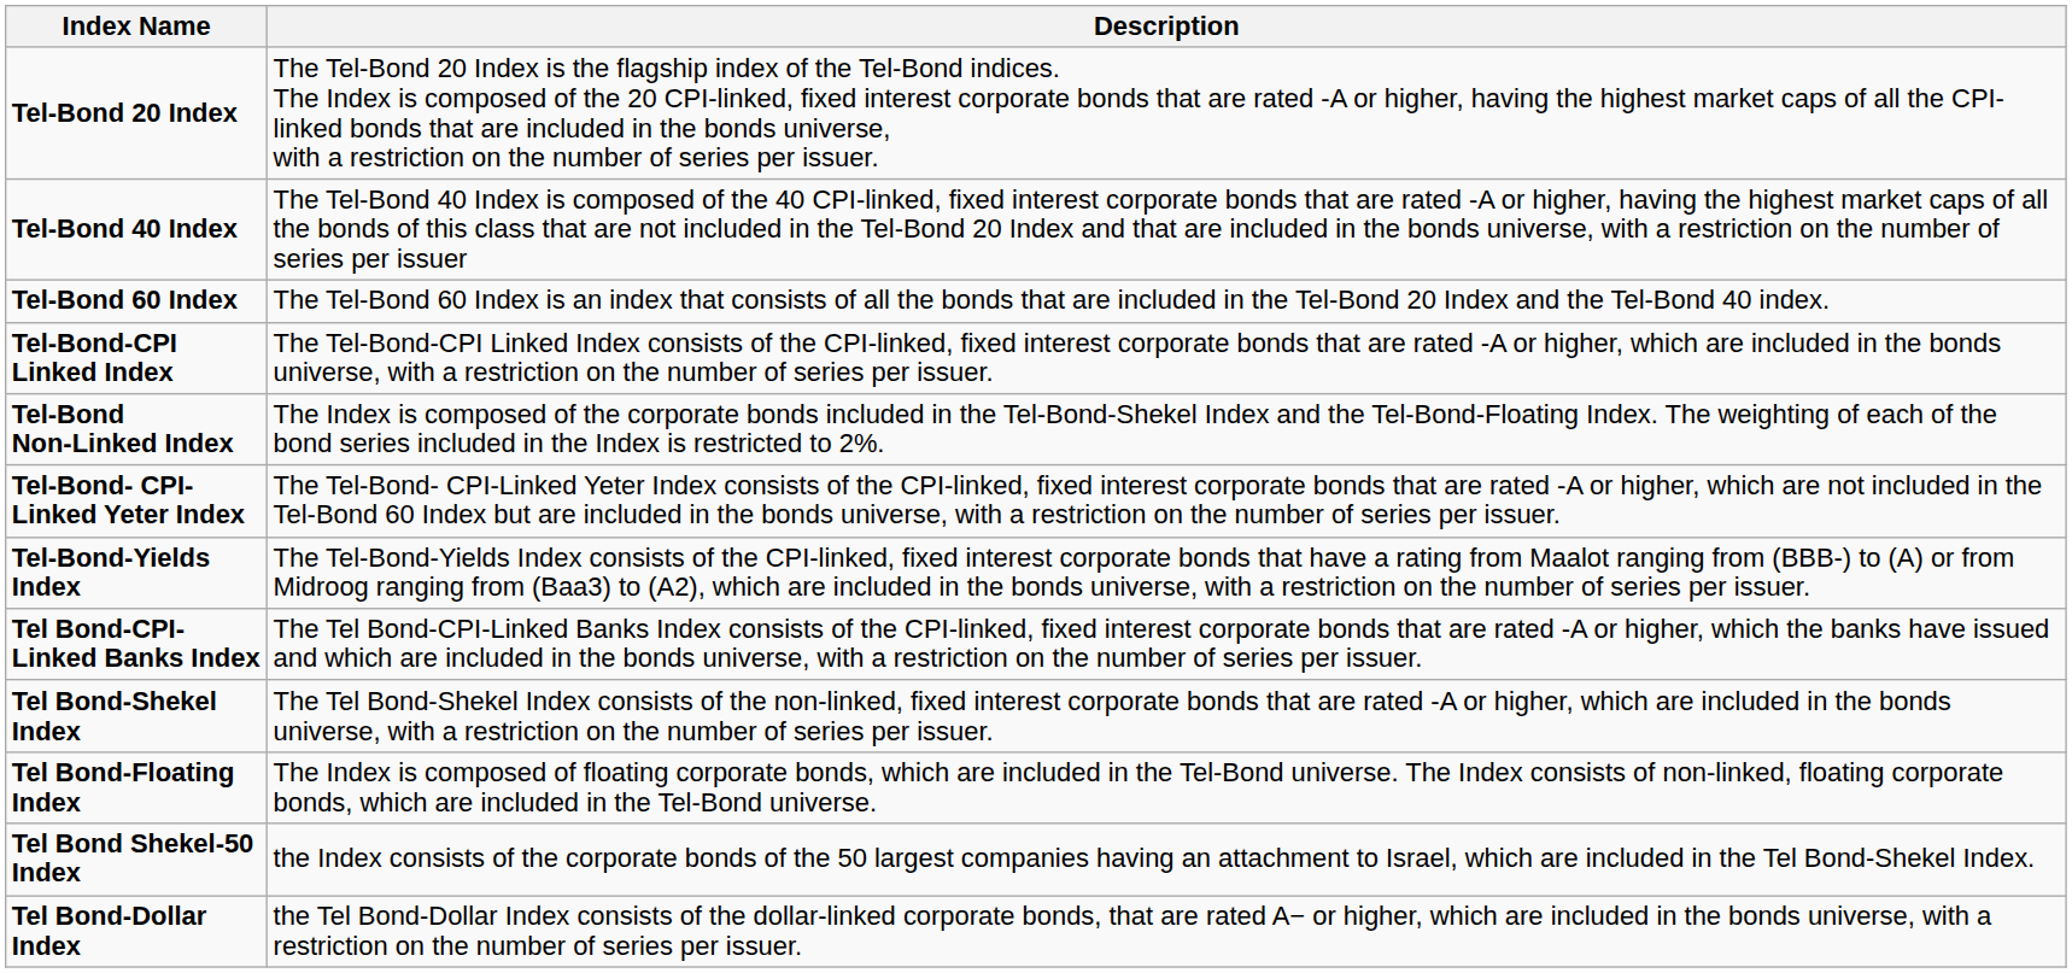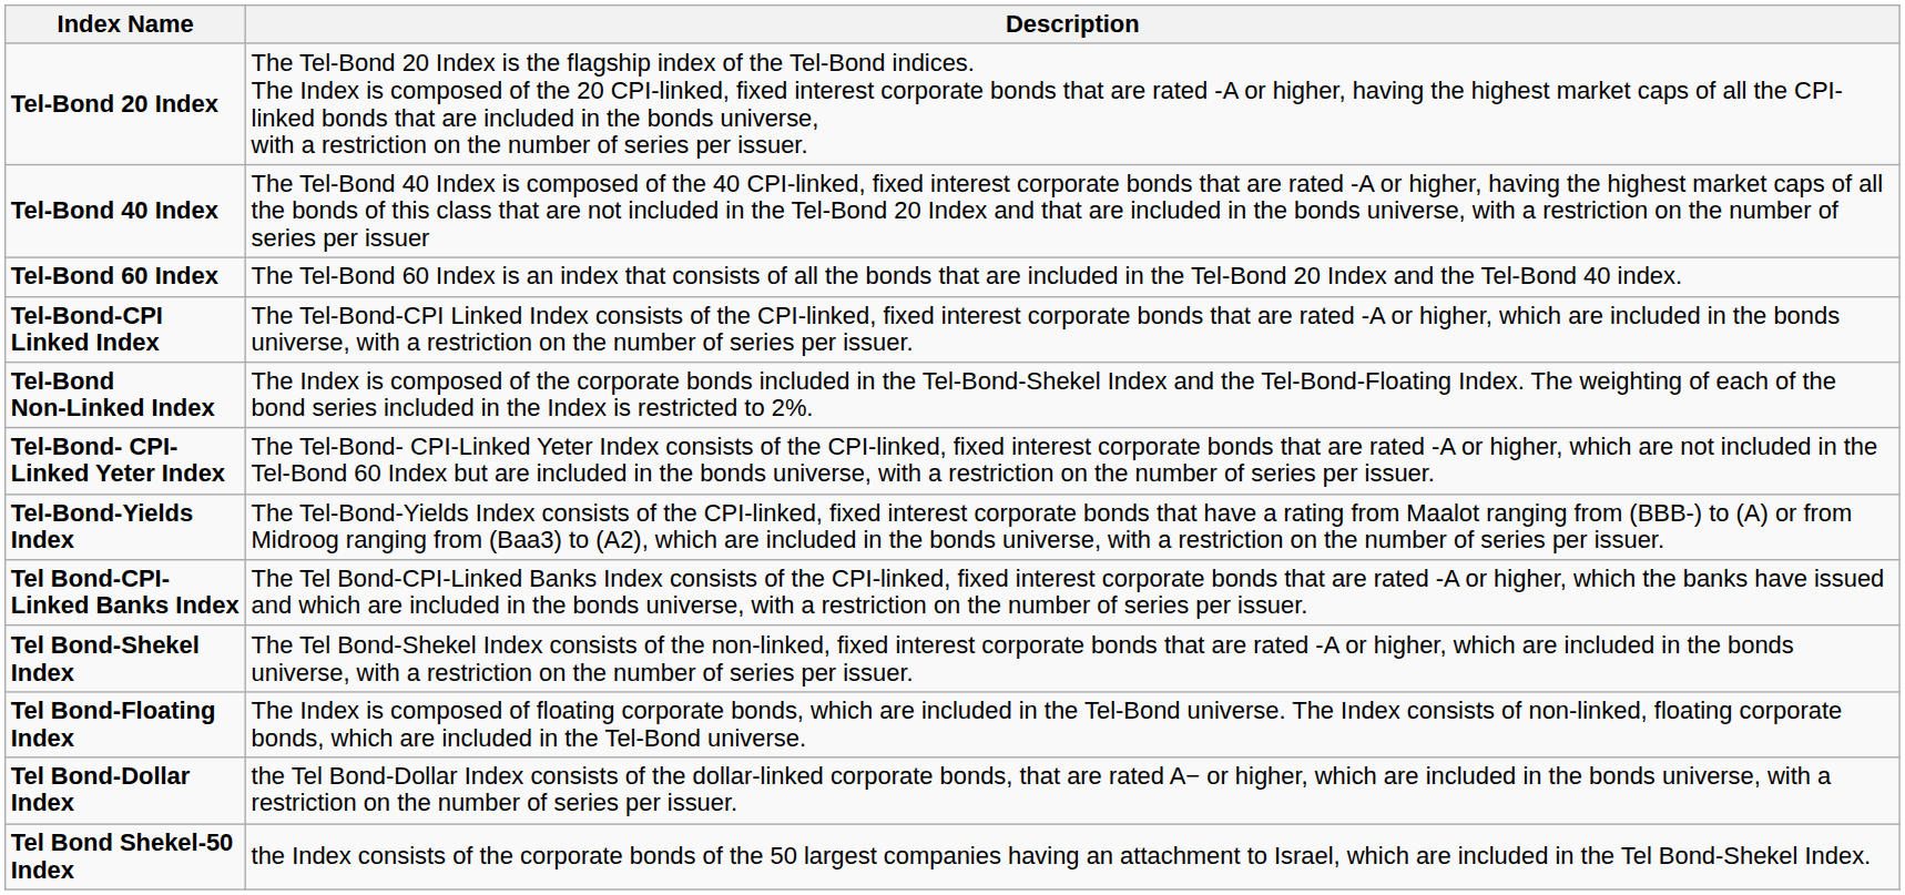 <table class="wikitable sortable mw-collapsible">
 <tr>
 <th>Index Name</th>
 <th>Description</th>
 </tr>
 <tr>
 <td><strong>Tel-Bond 20 Index</strong></td>
 <td>The Tel-Bond 20 Index is the flagship index of the Tel-Bond indices.<br>The Index is composed of the 20 CPI-linked, fixed interest corporate bonds that are rated -A or higher, having the highest market caps of all the CPI-linked bonds that are included in the bonds universe,<br>with a restriction on the number of series per issuer.</td>
 </tr>
 <tr>
 <td><strong>Tel-Bond 40 Index</strong></td>
 <td>The Tel-Bond 40 Index is composed of the 40 CPI-linked, fixed interest corporate bonds that are rated -A or higher, having the highest market caps of all the bonds of this class that are not included in the Tel-Bond 20 Index and that are included in the bonds universe, with a restriction on the number of series per issuer</td>
 </tr>
 <tr>
 <td><strong>Tel-Bond 60 Index</strong></td>
 <td>The Tel-Bond 60 Index is an index that consists of all the bonds that are included in the Tel-Bond 20 Index and the Tel-Bond 40 index.</td>
 </tr>
 <tr>
 <td><strong>Tel-Bond-CPI</strong><br><strong>Linked Index</strong></td>
 <td>The Tel-Bond-CPI Linked Index consists of the CPI-linked, fixed interest corporate bonds that are rated -A or higher, which are included in the bonds universe, with a restriction on the number of series per issuer.</td>
 </tr>
 <tr>
 <td><strong>Tel-Bond</strong><br><strong>Non-Linked Index</strong></td>
 <td>The Index is composed of the corporate bonds included in the Tel-Bond-Shekel Index and the Tel-Bond-Floating Index. The weighting of each of the bond series included in the Index is restricted to 2%.</td>
 </tr>
 <tr>
 <td><strong>Tel-Bond- CPI-Linked Yeter Index</strong></td>
 <td>The Tel-Bond- CPI-Linked Yeter Index consists of the CPI-linked, fixed interest corporate bonds that are rated -A or higher, which are not included in the Tel-Bond 60 Index but are included in the bonds universe, with a restriction on the number of series per issuer.</td>
 </tr>
 <tr>
 <td><strong>Tel-Bond-Yields Index</strong></td>
 <td>The Tel-Bond-Yields Index consists of the CPI-linked, fixed interest corporate bonds that have a rating from Maalot ranging from (BBB-) to (A) or from Midroog ranging from (Baa3) to (A2), which are included in the bonds universe, with a restriction on the number of series per issuer.</td>
 </tr>
 <tr>
 <td><strong>Tel Bond-CPI-Linked Banks Index</strong></td>
 <td>The Tel Bond-CPI-Linked Banks Index consists of the CPI-linked, fixed interest corporate bonds that are rated -A or higher, which the banks have issued and which are included in the bonds universe, with a restriction on the number of series per issuer.</td>
 </tr>
 <tr>
 <td><strong>Tel Bond-Shekel Index</strong></td>
 <td>The Tel Bond-Shekel Index consists of the non-linked, fixed interest corporate bonds that are rated -A or higher, which are included in the bonds universe, with a restriction on the number of series per issuer.</td>
 </tr>
 <tr>
 <td><strong>Tel Bond-Floating Index</strong></td>
 <td>The Index is composed of floating corporate bonds, which are included in the Tel-Bond universe. The Index consists of non-linked, floating corporate bonds, which are included in the Tel-Bond universe.</td>
 </tr>
 <tr>
+<td><strong>Tel Bond-Dollar Index</strong></td>
+<td>the Tel Bond-Dollar Index consists of the dollar-linked corporate bonds, that are rated A− or higher, which are included in the bonds universe, with a restriction on the number of series per issuer.</td>
+</tr>
+<tr>
 <td><strong>Tel Bond Shekel-50 Index</strong></td>
 <td>the Index consists of the corporate bonds of the 50 largest companies having an attachment to Israel, which are included in the Tel Bond-Shekel Index.</td>
 </tr>
-<tr>
-<td><strong>Tel Bond-Dollar Index</strong></td>
-<td>the Tel Bond-Dollar Index consists of the dollar-linked corporate bonds, that are rated A− or higher, which are included in the bonds universe, with a restriction on the number of series per issuer.</td>
-</tr>
 </table>
